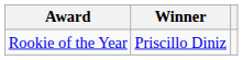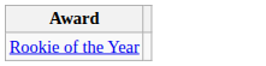 <table class="wikitable">
 <tr>
 <th>Award</th>
-<th>Winner</th>
 <th></th>
 </tr>
 <tr>
 <td><a href='#'>Rookie of the Year</a></td>
-<td> <a href='#'>Priscillo Diniz</a></td>
 <td></td>
 </tr>
 </table>
